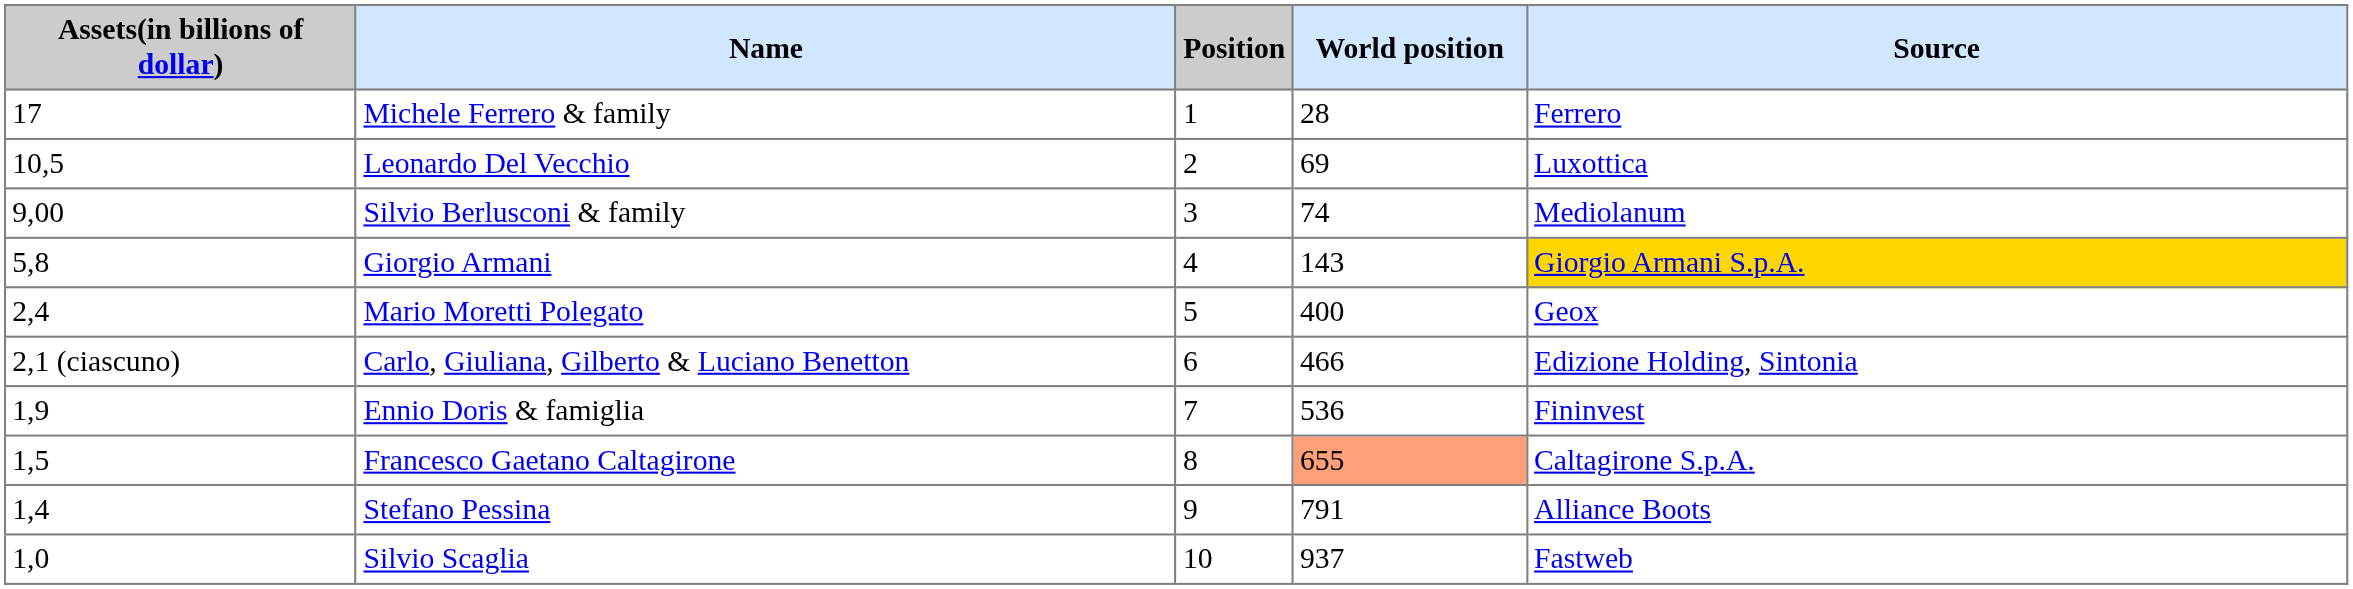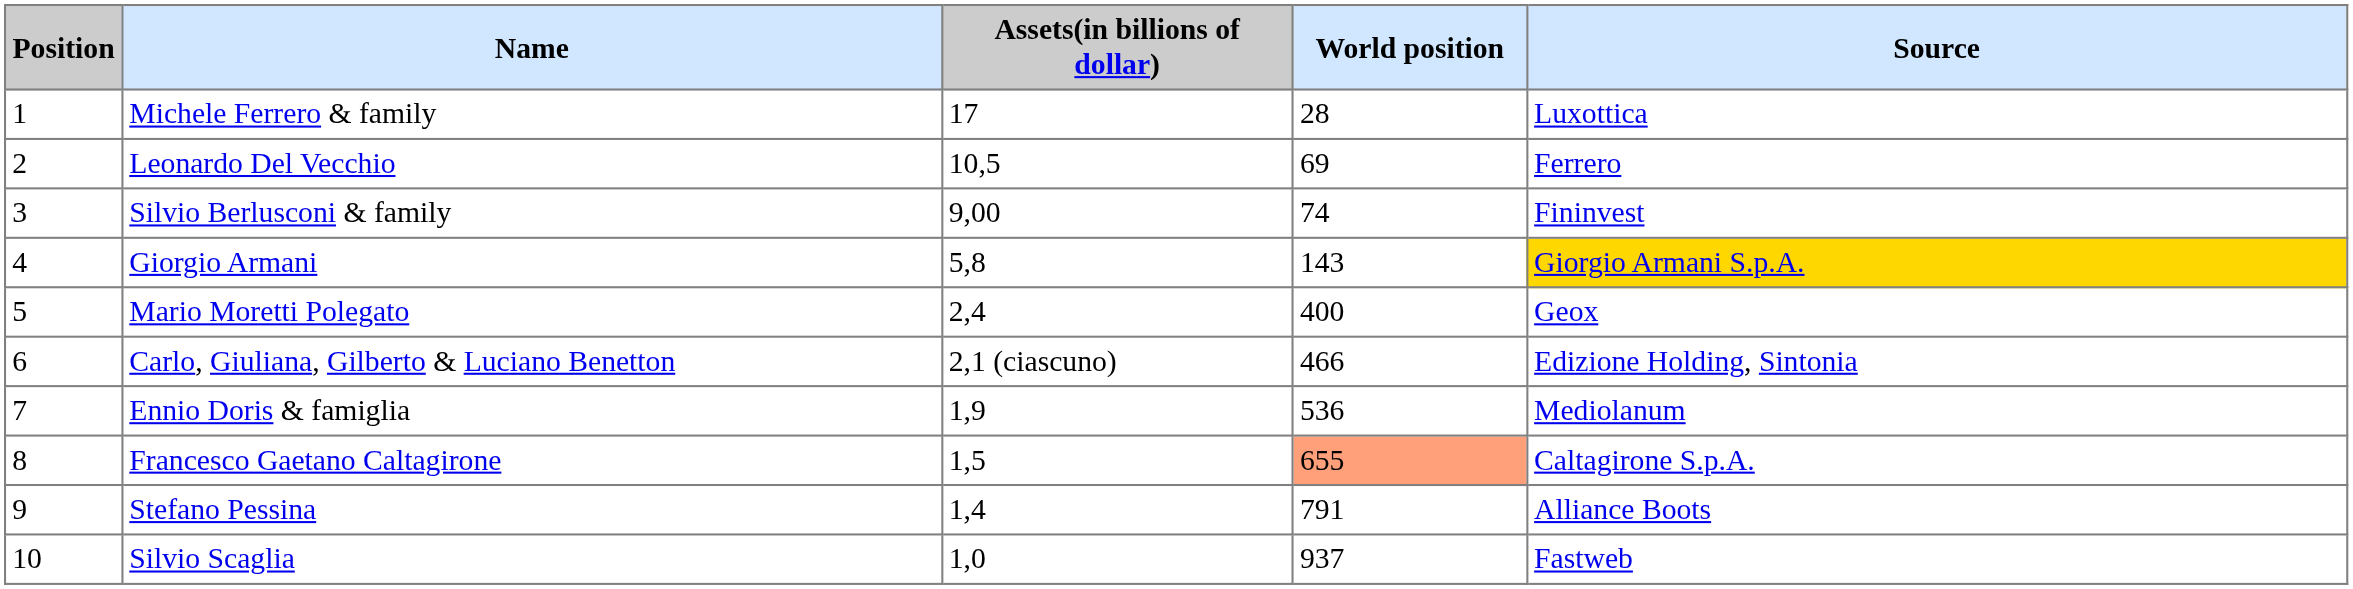 <table border=1 style="border-collapse:collapse; font-size:90%;" cellpadding=3 cellspacing=0 width=90%>
 <tr>
+<td align="center" bgcolor="#CCCCCC" width="5%"><strong>Position</strong></td>
+<td bgcolor="#D0E7FF" align="center" width="35%"><strong>Name</strong></td>
 <td bgcolor="#cccccc" align="center" width="15%"><strong>Assets(in billions of <a href='#'>dollar</a>)</strong></td>
-<td bgcolor="#D0E7FF" align="center" width="35%"><strong>Name</strong></td>
-<td align="center" bgcolor="#CCCCCC" width="5%"><strong>Position</strong></td>
 <td bgcolor="#D0E7FF" align="center" width="10%"><strong>World position</strong></td>
 <td bgcolor="#D0E7FF" align="center" width="35%"><strong>Source</strong></td>
 </tr>
 <tr>
+<td>1</td>
+<td><a href='#'>Michele Ferrero</a> & family</td>
 <td>17</td>
-<td><a href='#'>Michele Ferrero</a> & family</td>
-<td>1</td>
 <td>28</td>
+<td><a href='#'>Luxottica</a></td>
+</tr>
+<tr>
+<td>2</td>
+<td><a href='#'>Leonardo Del Vecchio</a></td>
+<td>10,5</td>
+<td>69</td>
 <td><a href='#'>Ferrero</a></td>
 </tr>
 <tr>
-<td>10,5</td>
-<td><a href='#'>Leonardo Del Vecchio</a></td>
-<td>2</td>
-<td>69</td>
-<td><a href='#'>Luxottica</a></td>
+<td>3</td>
+<td><a href='#'>Silvio Berlusconi</a> & family</td>
+<td>9,00</td>
+<td>74</td>
+<td><a href='#'>Fininvest</a></td>
 </tr>
 <tr>
-<td>9,00</td>
-<td><a href='#'>Silvio Berlusconi</a> & family</td>
-<td>3</td>
-<td>74</td>
-<td><a href='#'>Mediolanum</a></td>
-</tr>
-<tr>
+<td>4</td>
+<td><a href='#'>Giorgio Armani</a></td>
 <td>5,8</td>
-<td><a href='#'>Giorgio Armani</a></td>
-<td>4</td>
 <td>143</td>
 <td style="background: gold;"><a href='#'>Giorgio Armani S.p.A.</a></td>
 </tr>
 <tr>
+<td>5</td>
+<td><a href='#'>Mario Moretti Polegato</a></td>
 <td>2,4</td>
-<td><a href='#'>Mario Moretti Polegato</a></td>
-<td>5</td>
 <td>400</td>
 <td><a href='#'>Geox</a></td>
 </tr>
 <tr>
+<td>6</td>
+<td><a href='#'>Carlo</a>, <a href='#'>Giuliana</a>, <a href='#'>Gilberto</a> & <a href='#'>Luciano Benetton</a></td>
 <td>2,1 (ciascuno)</td>
-<td><a href='#'>Carlo</a>, <a href='#'>Giuliana</a>, <a href='#'>Gilberto</a> & <a href='#'>Luciano Benetton</a></td>
-<td>6</td>
 <td>466</td>
 <td><a href='#'>Edizione Holding</a>, <a href='#'>Sintonia</a></td>
 </tr>
 <tr>
+<td>7</td>
+<td><a href='#'>Ennio Doris</a> & famiglia</td>
 <td>1,9</td>
-<td><a href='#'>Ennio Doris</a> & famiglia</td>
-<td>7</td>
 <td>536</td>
-<td><a href='#'>Fininvest</a></td>
+<td><a href='#'>Mediolanum</a></td>
 </tr>
 <tr>
+<td>8</td>
+<td><a href='#'>Francesco Gaetano Caltagirone</a></td>
 <td>1,5</td>
-<td><a href='#'>Francesco Gaetano Caltagirone</a></td>
-<td>8</td>
 <td style="background: lightsalmon;">655</td>
 <td><a href='#'>Caltagirone S.p.A.</a></td>
 </tr>
 <tr>
+<td>9</td>
+<td><a href='#'>Stefano Pessina</a></td>
 <td>1,4</td>
-<td><a href='#'>Stefano Pessina</a></td>
-<td>9</td>
 <td>791</td>
 <td><a href='#'>Alliance Boots</a></td>
 </tr>
 <tr>
+<td>10</td>
+<td><a href='#'>Silvio Scaglia</a></td>
 <td>1,0</td>
-<td><a href='#'>Silvio Scaglia</a></td>
-<td>10</td>
 <td>937</td>
 <td><a href='#'>Fastweb</a></td>
 </tr>
 </table>
